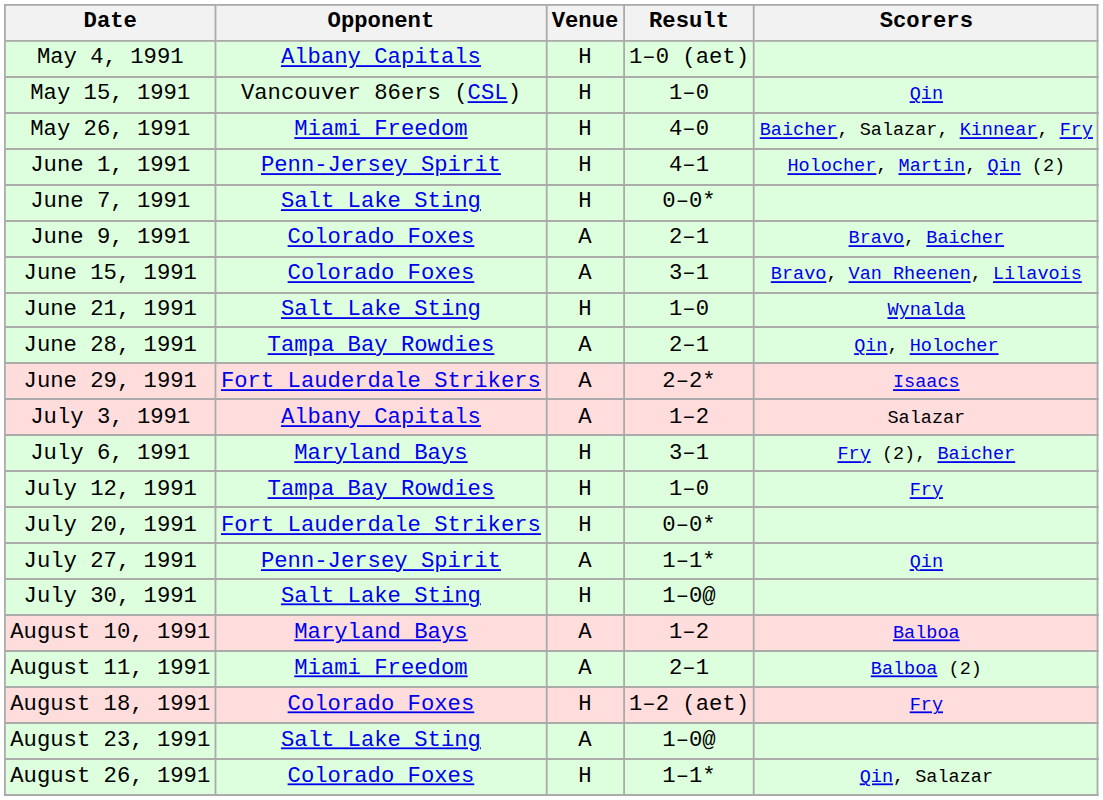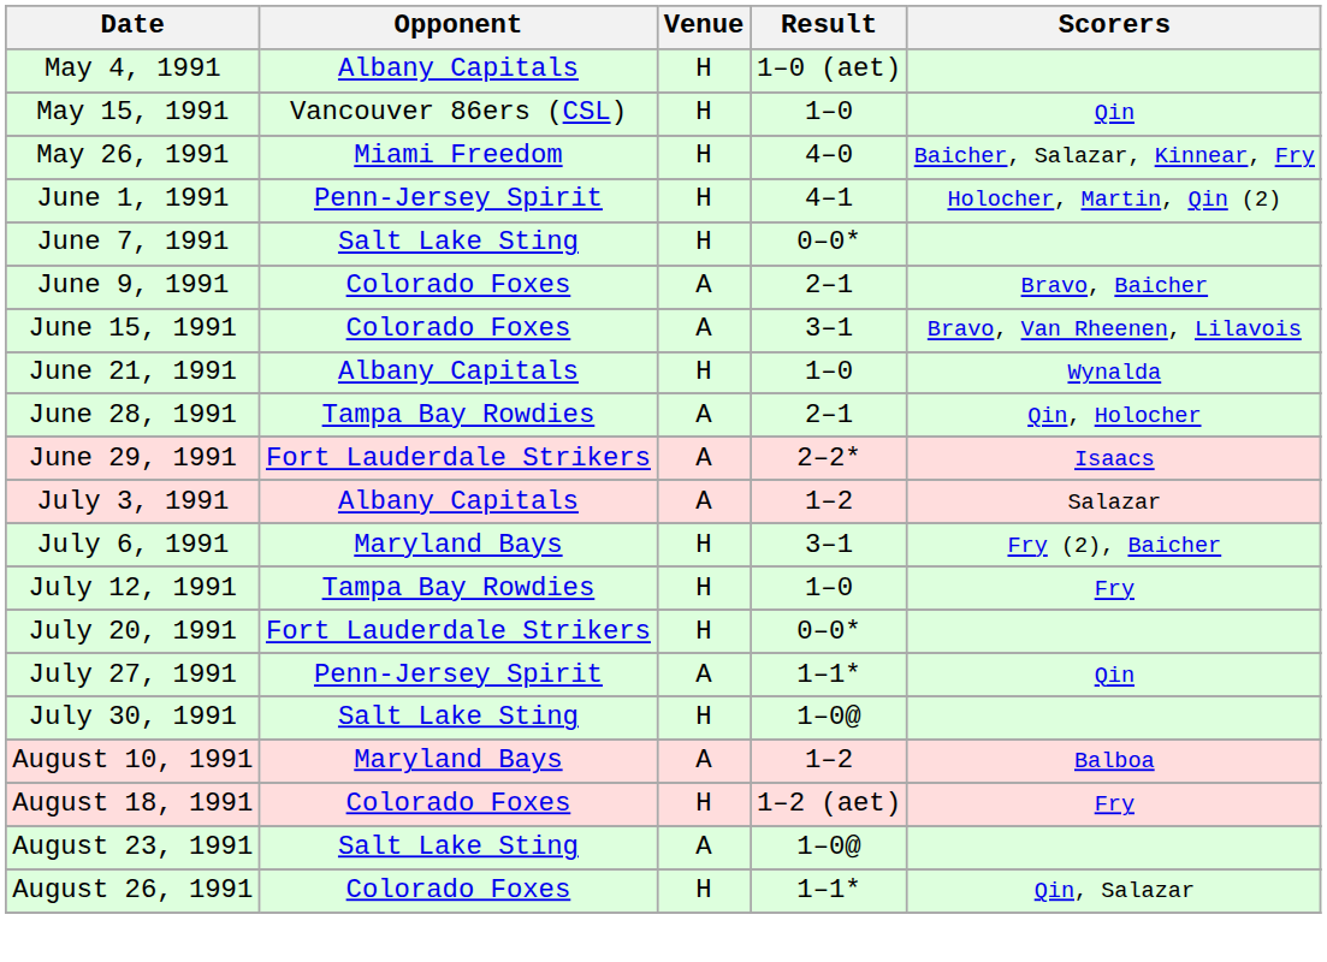 <table class="wikitable" style="font-size:95%; text-align:center">
 <tr>
 <th>Date</th>
 <th>Opponent</th>
 <th>Venue</th>
 <th>Result</th>
 <th>Scorers</th>
 </tr>
 <tr bgcolor="#ddffdd">
 <td>May 4, 1991</td>
 <td><a href='#'>Albany Capitals</a></td>
 <td>H</td>
 <td>1–0 (aet)</td>
 <td><small></small></td>
 </tr>
 <tr>
 </tr>
 <tr bgcolor="#ddffdd">
 <td>May 15, 1991</td>
 <td>Vancouver 86ers (<a href='#'>CSL</a>)</td>
 <td>H</td>
 <td>1–0</td>
 <td><small><a href='#'>Qin</a></small></td>
 </tr>
 <tr>
 </tr>
 <tr bgcolor="#ddffdd">
 <td>May 26, 1991</td>
 <td><a href='#'>Miami Freedom</a></td>
 <td>H</td>
 <td>4–0</td>
 <td><small><a href='#'>Baicher</a>, Salazar, <a href='#'>Kinnear</a>, <a href='#'>Fry</a></small></td>
 </tr>
 <tr>
 </tr>
 <tr bgcolor="#ddffdd">
 <td>June 1, 1991</td>
 <td><a href='#'>Penn-Jersey Spirit</a></td>
 <td>H</td>
 <td>4–1</td>
 <td><small><a href='#'>Holocher</a>, <a href='#'>Martin</a>, <a href='#'>Qin</a> (2)</small></td>
 </tr>
 <tr>
 </tr>
 <tr bgcolor="#ddffdd">
 <td>June 7, 1991</td>
 <td><a href='#'>Salt Lake Sting</a></td>
 <td>H</td>
 <td>0–0*</td>
 <td><small></small></td>
 </tr>
 <tr>
 </tr>
 <tr bgcolor="#ddffdd">
 <td>June 9, 1991</td>
 <td><a href='#'>Colorado Foxes</a></td>
 <td>A</td>
 <td>2–1</td>
 <td><small><a href='#'>Bravo</a>, <a href='#'>Baicher</a></small></td>
 </tr>
 <tr>
 </tr>
 <tr bgcolor="#ddffdd">
 <td>June 15, 1991</td>
 <td><a href='#'>Colorado Foxes</a></td>
 <td>A</td>
 <td>3–1</td>
 <td><small><a href='#'>Bravo</a>, <a href='#'>Van Rheenen</a>, <a href='#'>Lilavois</a></small></td>
 </tr>
 <tr>
 </tr>
 <tr bgcolor="#ddffdd">
 <td>June 21, 1991</td>
-<td><a href='#'>Salt Lake Sting</a></td>
+<td><a href='#'>Albany Capitals</a></td>
 <td>H</td>
 <td>1–0</td>
 <td><small><a href='#'>Wynalda</a></small></td>
 </tr>
 <tr>
 </tr>
 <tr bgcolor="#ddffdd">
 <td>June 28, 1991</td>
 <td><a href='#'>Tampa Bay Rowdies</a></td>
 <td>A</td>
 <td>2–1</td>
 <td><small><a href='#'>Qin</a>, <a href='#'>Holocher</a></small></td>
 </tr>
 <tr>
 </tr>
 <tr bgcolor="#ffdddd">
 <td>June 29, 1991</td>
 <td><a href='#'>Fort Lauderdale Strikers</a></td>
 <td>A</td>
 <td>2–2*</td>
 <td><small><a href='#'>Isaacs</a></small></td>
 </tr>
 <tr>
 </tr>
 <tr bgcolor="#ffdddd">
 <td>July 3, 1991</td>
 <td><a href='#'>Albany Capitals</a></td>
 <td>A</td>
 <td>1–2</td>
 <td><small>Salazar</small></td>
 </tr>
 <tr>
 </tr>
 <tr bgcolor="#ddffdd">
 <td>July 6, 1991</td>
 <td><a href='#'>Maryland Bays</a></td>
 <td>H</td>
 <td>3–1</td>
 <td><small><a href='#'>Fry</a> (2), <a href='#'>Baicher</a></small></td>
 </tr>
 <tr>
 </tr>
 <tr bgcolor="#ddffdd">
 <td>July 12, 1991</td>
 <td><a href='#'>Tampa Bay Rowdies</a></td>
 <td>H</td>
 <td>1–0</td>
 <td><small><a href='#'>Fry</a></small></td>
 </tr>
 <tr>
 </tr>
 <tr bgcolor="#ddffdd">
 <td>July 20, 1991</td>
 <td><a href='#'>Fort Lauderdale Strikers</a></td>
 <td>H</td>
 <td>0–0*</td>
 <td><small></small></td>
 </tr>
 <tr>
 </tr>
 <tr bgcolor="#ddffdd">
 <td>July 27, 1991</td>
 <td><a href='#'>Penn-Jersey Spirit</a></td>
 <td>A</td>
 <td>1–1*</td>
 <td><small><a href='#'>Qin</a></small></td>
 </tr>
 <tr>
 </tr>
 <tr bgcolor="#ddffdd">
 <td>July 30, 1991</td>
 <td><a href='#'>Salt Lake Sting</a></td>
 <td>H</td>
 <td>1–0@</td>
 <td><small></small></td>
 </tr>
 <tr>
 </tr>
 <tr bgcolor="#ffdddd">
 <td>August 10, 1991</td>
 <td><a href='#'>Maryland Bays</a></td>
 <td>A</td>
 <td>1–2</td>
 <td><small><a href='#'>Balboa</a></small></td>
 </tr>
 <tr>
 </tr>
-<tr bgcolor="#ddffdd">
-<td>August 11, 1991</td>
-<td><a href='#'>Miami Freedom</a></td>
-<td>A</td>
-<td>2–1</td>
-<td><small><a href='#'>Balboa</a> (2)</small></td>
-</tr>
 <tr>
 </tr>
 <tr bgcolor="#ffdddd">
 <td>August 18, 1991</td>
 <td><a href='#'>Colorado Foxes</a></td>
 <td>H</td>
 <td>1–2 (aet)</td>
 <td><small><a href='#'>Fry</a></small></td>
 </tr>
 <tr>
 </tr>
 <tr bgcolor="#ddffdd">
 <td>August 23, 1991</td>
 <td><a href='#'>Salt Lake Sting</a></td>
 <td>A</td>
 <td>1–0@</td>
 <td><small></small></td>
 </tr>
 <tr>
 </tr>
 <tr bgcolor="#ddffdd">
 <td>August 26, 1991</td>
 <td><a href='#'>Colorado Foxes</a></td>
 <td>H</td>
 <td>1–1*</td>
 <td><small><a href='#'>Qin</a>, Salazar</small></td>
 </tr>
 <tr>
 </tr>
 </table>
